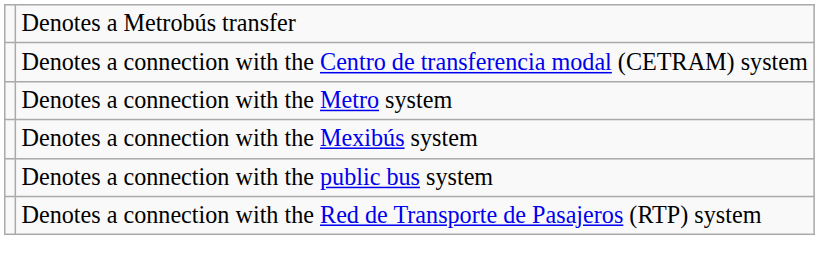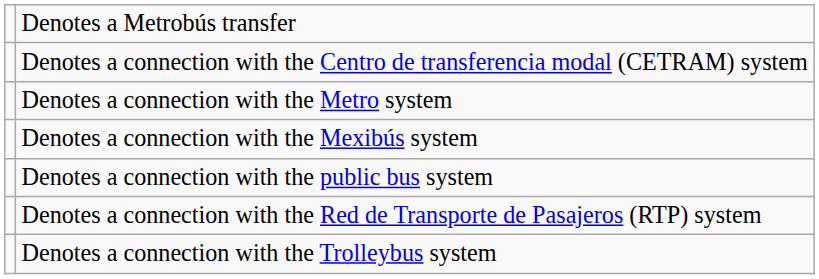 <table class="wikitable">
 <tr>
 <td></td>
 <td>Denotes a Metrobús transfer</td>
 </tr>
 <tr>
 <td></td>
 <td>Denotes a connection with the <a href='#'>Centro de transferencia modal</a> (CETRAM) system</td>
 </tr>
 <tr>
 <td></td>
 <td>Denotes a connection with the <a href='#'>Metro</a> system</td>
 </tr>
 <tr>
 <td></td>
 <td>Denotes a connection with the <a href='#'>Mexibús</a> system</td>
 </tr>
 <tr>
 <td></td>
 <td>Denotes a connection with the <a href='#'>public bus</a> system</td>
 </tr>
 <tr>
 <td></td>
 <td>Denotes a connection with the <a href='#'>Red de Transporte de Pasajeros</a> (RTP) system</td>
 </tr>
+<tr>
+<td></td>
+<td>Denotes a connection with the <a href='#'>Trolleybus</a> system</td>
+</tr>
 </table>
